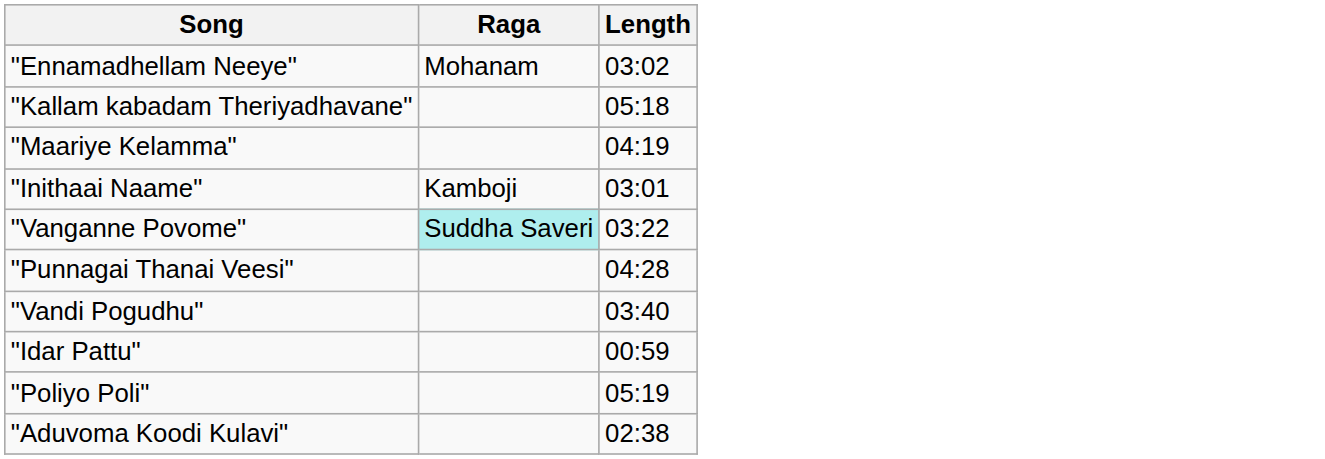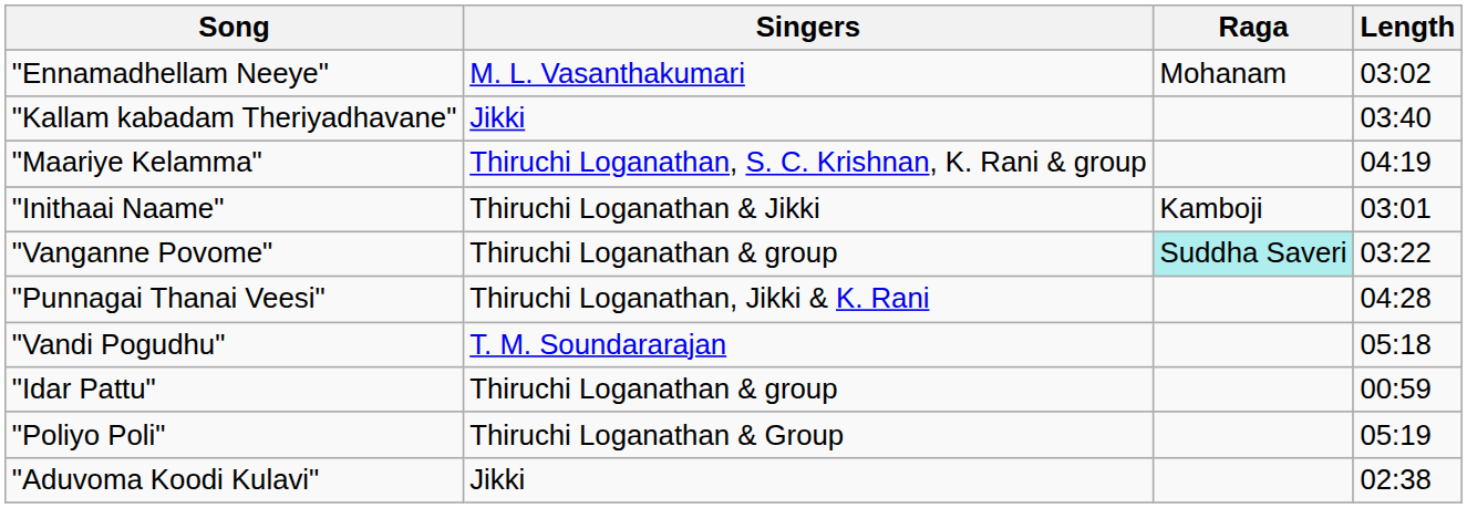 <table class="wikitable">
 <tr>
 <th>Song</th>
+<th>Singers</th>
 <th>Raga</th>
 <th>Length</th>
 </tr>
 <tr>
 <td>"Ennamadhellam Neeye"</td>
+<td><a href='#'>M. L. Vasanthakumari</a></td>
 <td>Mohanam</td>
 <td>03:02</td>
 </tr>
 <tr>
 <td>"Kallam kabadam Theriyadhavane"</td>
+<td><a href='#'>Jikki</a></td>
 <td></td>
-<td>05:18</td>
+<td>03:40</td>
 </tr>
 <tr>
 <td>"Maariye Kelamma"</td>
+<td><a href='#'>Thiruchi Loganathan</a>, <a href='#'>S. C. Krishnan</a>, K. Rani & group</td>
 <td></td>
 <td>04:19</td>
 </tr>
 <tr>
 <td>"Inithaai Naame"</td>
+<td>Thiruchi Loganathan & Jikki</td>
 <td>Kamboji</td>
 <td>03:01</td>
 </tr>
 <tr>
 <td>"Vanganne Povome"</td>
+<td>Thiruchi Loganathan & group</td>
 <td style="background: paleturquoise;">Suddha Saveri</td>
 <td>03:22</td>
 </tr>
 <tr>
 <td>"Punnagai Thanai Veesi"</td>
+<td>Thiruchi Loganathan, Jikki & <a href='#'>K. Rani</a></td>
 <td></td>
 <td>04:28</td>
 </tr>
 <tr>
 <td>"Vandi Pogudhu"</td>
+<td><a href='#'>T. M. Soundararajan</a></td>
 <td></td>
-<td>03:40</td>
+<td>05:18</td>
 </tr>
 <tr>
 <td>"Idar Pattu"</td>
+<td>Thiruchi Loganathan & group</td>
 <td></td>
 <td>00:59</td>
 </tr>
 <tr>
 <td>"Poliyo Poli"</td>
+<td>Thiruchi Loganathan & Group</td>
 <td></td>
 <td>05:19</td>
 </tr>
 <tr>
 <td>"Aduvoma Koodi Kulavi"</td>
+<td>Jikki</td>
 <td></td>
 <td>02:38</td>
 </tr>
 </table>
